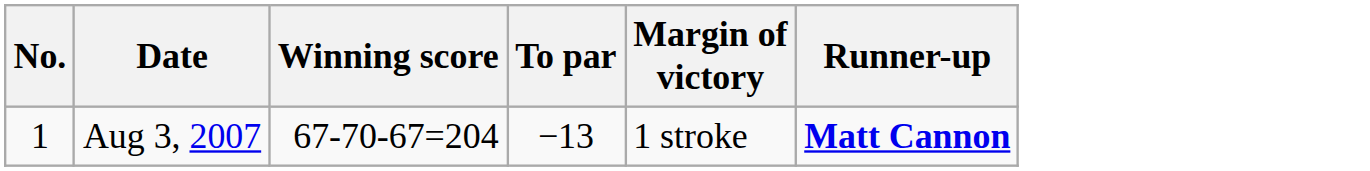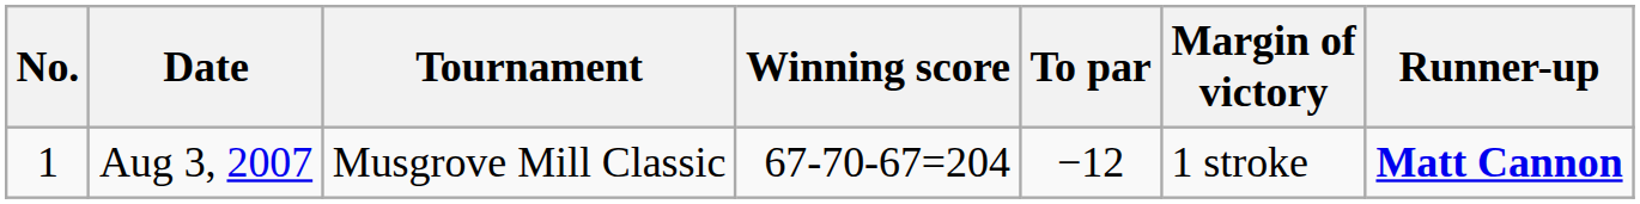 <table class="wikitable" style="font-size:95%;">
 <tr>
 <th>No.</th>
 <th>Date</th>
+<th>Tournament</th>
 <th>Winning score</th>
 <th>To par</th>
 <th>Margin of<br>victory</th>
 <th>Runner-up</th>
 </tr>
 <tr>
 <td align=center>1</td>
 <td align=right>Aug 3, <a href='#'>2007</a></td>
+<td>Musgrove Mill Classic</td>
 <td align=right>67-70-67=204</td>
-<td align=center>−13</td>
+<td align=center>−12</td>
 <td>1 stroke</td>
 <td><strong> <a href='#'>Matt Cannon</a></strong></td>
 </tr>
 </table>
